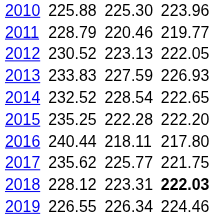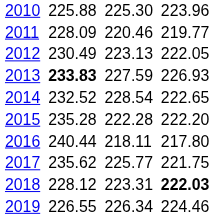 <table>
 <tr>
 <td><a href='#'>2010</a></td>
 <td></td>
 <td>225.88</td>
 <td></td>
 <td>225.30</td>
 <td></td>
 <td>223.96</td>
 </tr>
 <tr>
 <td><a href='#'>2011</a></td>
 <td></td>
-<td>228.79</td>
+<td>228.09</td>
 <td></td>
 <td>220.46</td>
 <td></td>
 <td>219.77</td>
 </tr>
 <tr>
 <td><a href='#'>2012</a></td>
 <td></td>
-<td>230.52</td>
+<td>230.49</td>
 <td></td>
 <td>223.13</td>
 <td></td>
 <td>222.05</td>
 </tr>
 <tr>
 <td><a href='#'>2013</a></td>
 <td></td>
-<td>233.83</td>
+<td><strong>233.83</strong></td>
 <td></td>
 <td>227.59</td>
 <td></td>
 <td>226.93</td>
 </tr>
 <tr>
 <td><a href='#'>2014</a></td>
 <td></td>
 <td>232.52</td>
 <td></td>
 <td>228.54</td>
 <td></td>
 <td>222.65</td>
 </tr>
 <tr>
 <td><a href='#'>2015</a></td>
 <td></td>
-<td>235.25</td>
+<td>235.28</td>
 <td></td>
 <td>222.28</td>
 <td></td>
 <td>222.20</td>
 </tr>
 <tr>
 <td><a href='#'>2016</a></td>
 <td></td>
 <td>240.44</td>
 <td></td>
 <td>218.11</td>
 <td></td>
 <td>217.80</td>
 </tr>
 <tr>
 <td><a href='#'>2017</a></td>
 <td></td>
 <td>235.62</td>
 <td></td>
 <td>225.77</td>
 <td></td>
 <td>221.75</td>
 </tr>
 <tr>
 <td><a href='#'>2018</a></td>
 <td></td>
 <td>228.12</td>
 <td></td>
 <td>223.31</td>
 <td></td>
 <td><strong>222.03</strong></td>
 </tr>
 <tr>
 <td><a href='#'>2019</a></td>
 <td></td>
 <td>226.55</td>
 <td></td>
 <td>226.34</td>
 <td></td>
 <td>224.46</td>
 </tr>
 </table>
